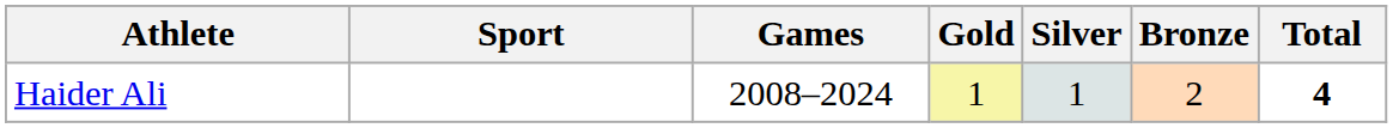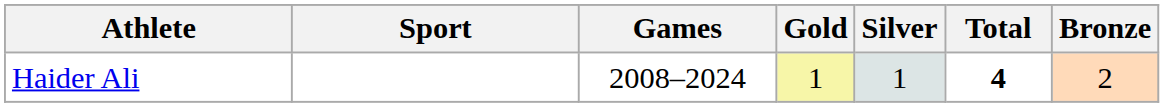 <table class="wikitable">
 <tr>
 <th width=150>Athlete</th>
 <th width=150>Sport</th>
 <th width=100>Games</th>
 <th> Gold</th>
 <th> Silver</th>
+<th width=50>Total</th>
 <th> Bronze</th>
-<th width=50>Total</th>
 </tr>
 <tr align="center" valign="middle" bgcolor="#FFFFFF">
 <td align=left><a href='#'>Haider Ali</a></td>
 <td align=left></td>
 <td>2008–2024</td>
 <td style="background:#F7F6A8;">1</td>
 <td style="background:#DCE5E5;">1</td>
+<td><strong>4</strong></td>
 <td style="background:#FFDAB9;">2</td>
-<td><strong>4</strong></td>
 </tr>
 </table>
